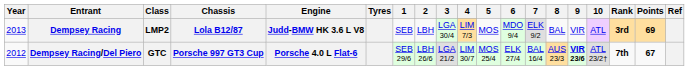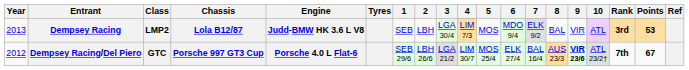 <table class="wikitable" style="text-align:center; font-size:90%">
 <tr>
 <th>Year</th>
 <th>Entrant</th>
 <th>Class</th>
 <th>Chassis</th>
 <th>Engine</th>
 <th>Tyres</th>
 <th>1</th>
 <th>2</th>
 <th>3</th>
 <th>4</th>
 <th>5</th>
 <th>6</th>
 <th>7</th>
 <th>8</th>
 <th>9</th>
 <th>10</th>
 <th>Rank</th>
 <th>Points</th>
 <th>Ref</th>
 </tr>
 <tr>
 <td><a href='#'>2013</a></td>
 <th><a href='#'>Dempsey Racing</a></th>
 <th>LMP2</th>
 <th><a href='#'>Lola B12/87</a></th>
 <th><a href='#'>Judd</a>-<a href='#'>BMW</a> HK 3.6 L V8</th>
 <th></th>
 <td><a href='#'>SEB</a></td>
 <td><a href='#'>LBH</a></td>
 <td style="background:#DFFFDF;"><a href='#'>LGA</a><br><small>30/4</small></td>
 <td style="background:#FFDF9F;"><a href='#'>LIM</a><br><small>7/3</small></td>
 <td><a href='#'>MOS</a></td>
 <td style="background:#DFFFDF;"><a href='#'>MDO</a><br><small>9/4</small></td>
 <td style="background:#DFDFDF;"><a href='#'>ELK</a><br><small>9/2</small></td>
 <td><a href='#'>BAL</a></td>
 <td><a href='#'>VIR</a></td>
 <td style="background:#EFCFFF;"><a href='#'>ATL</a><br></td>
 <td style="background:#FFDF9F;"><strong>3rd</strong></td>
-<td style="background:#FFDF9F;"><strong>69</strong></td>
+<td style="background:#FFDF9F;"><strong>53</strong></td>
 <th></th>
 </tr>
 <tr>
 <td><a href='#'>2012</a></td>
 <th><a href='#'>Dempsey Racing</a>/<a href='#'>Del Piero</a></th>
 <th>GTC</th>
 <th><a href='#'>Porsche 997 GT3 Cup</a></th>
 <th><a href='#'>Porsche</a> 4.0 L <a href='#'>Flat-6</a></th>
 <th></th>
 <td style="background:#DFFFDF;"><a href='#'>SEB</a><br><small>29/6</small></td>
 <td style="background:#DFFFDF;"><a href='#'>LBH</a><br><small>26/6</small></td>
 <td style="background:#DFDFDF;"><a href='#'>LGA</a><br><small>21/2</small></td>
 <td style="background:#DFFFDF;"><a href='#'>LIM</a><br><small>30/7</small></td>
 <td style="background:#DFFFDF;"><a href='#'>MOS</a><br><small>25/4</small></td>
 <td style="background:#DFFFDF;"><a href='#'>ELK</a><br><small>27/4</small></td>
 <td style="background:#DFFFDF;"><a href='#'>BAL</a><br><small>16/4</small></td>
 <td style="background:#FFDF9F;"><a href='#'>AUS</a><br><small>23/3</small></td>
 <td style="background:#DFFFDF;"><strong><a href='#'>VIR</a><br><small>23/6</small></strong></td>
 <td style="background:#DFDFDF;"><a href='#'>ATL</a><br><small>23/2†</small></td>
 <td><strong>7th</strong></td>
 <td><strong>67</strong></td>
 <th></th>
 </tr>
 </table>
